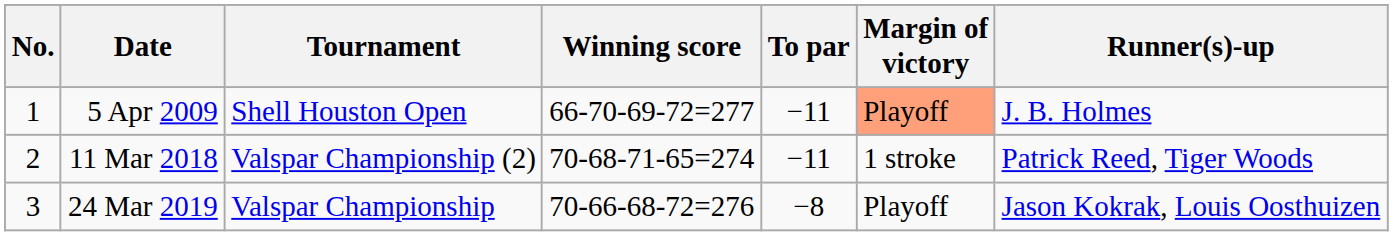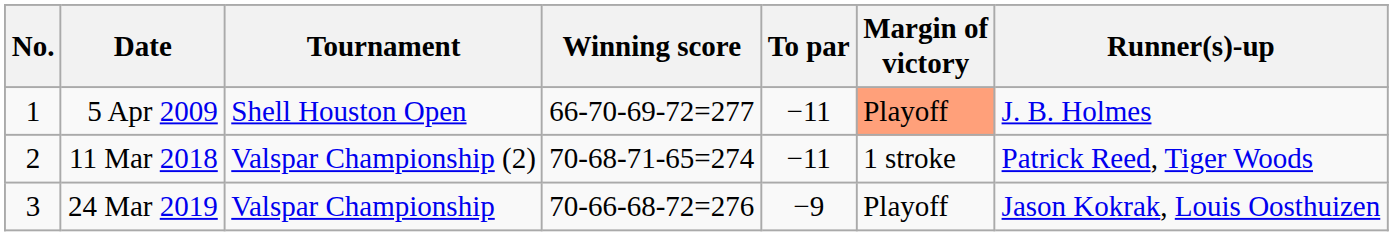 <table class="wikitable" style="font-size:95%;">
 <tr>
 <th>No.</th>
 <th>Date</th>
 <th>Tournament</th>
 <th>Winning score</th>
 <th>To par</th>
 <th>Margin of<br>victory</th>
 <th>Runner(s)-up</th>
 </tr>
 <tr>
 <td align=center>1</td>
 <td align=right>5 Apr <a href='#'>2009</a></td>
 <td><a href='#'>Shell Houston Open</a></td>
 <td>66-70-69-72=277</td>
 <td align=center>−11</td>
 <td style="background: lightsalmon;">Playoff</td>
 <td> <a href='#'>J. B. Holmes</a></td>
 </tr>
 <tr>
 <td align=center>2</td>
 <td align=right>11 Mar <a href='#'>2018</a></td>
 <td><a href='#'>Valspar Championship</a> (2)</td>
 <td>70-68-71-65=274</td>
 <td align=center>−11</td>
 <td>1 stroke</td>
 <td> <a href='#'>Patrick Reed</a>,  <a href='#'>Tiger Woods</a></td>
 </tr>
 <tr>
 <td align=center>3</td>
 <td align=right>24 Mar <a href='#'>2019</a></td>
 <td><a href='#'>Valspar Championship</a></td>
 <td>70-66-68-72=276</td>
-<td align=center>−8</td>
+<td align=center>−9</td>
 <td>Playoff</td>
 <td> <a href='#'>Jason Kokrak</a>,  <a href='#'>Louis Oosthuizen</a></td>
 </tr>
 </table>
